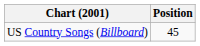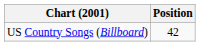 <table class="wikitable sortable">
 <tr>
 <th scope="col">Chart (2001)</th>
 <th scope="col">Position</th>
 </tr>
 <tr>
 <td>US <a href='#'>Country Songs</a> (<em><a href='#'>Billboard</a></em>)</td>
-<td align="center">45</td>
+<td align="center">42</td>
 </tr>
 </table>
